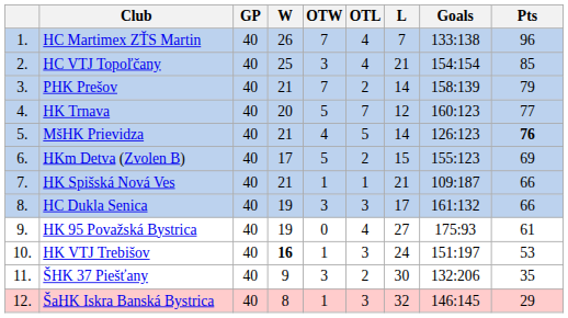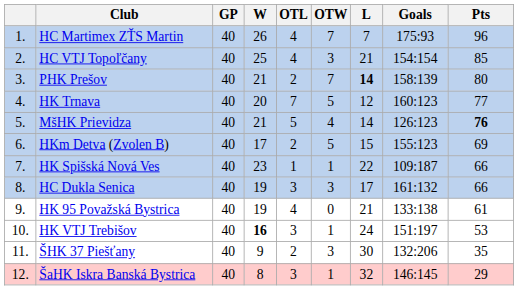 <table class="wikitable">
 <tr>
 <th width="30"></th>
 <th width="200">Club</th>
 <th width="30">GP</th>
 <th width="30">W</th>
+<th width="30">OTL</th>
 <th width="30">OTW</th>
-<th width="30">OTL</th>
 <th width="30">L</th>
 <th width="70">Goals</th>
 <th width="70">Pts</th>
 </tr>
 <tr bgcolor="#BCD2EE" align="center">
 <td>1.</td>
 <td align="left"><a href='#'>HC Martimex ZŤS Martin</a></td>
 <td>40</td>
 <td>26</td>
-<td>7</td>
 <td>4</td>
 <td>7</td>
-<td>133:138</td>
+<td>7</td>
+<td>175:93</td>
 <td>96</td>
 </tr>
 <tr bgcolor="#BCD2EE" align="center">
 <td>2.</td>
 <td align="left"><a href='#'>HC VTJ Topoľčany</a></td>
 <td>40</td>
 <td>25</td>
+<td>4</td>
 <td>3</td>
-<td>4</td>
 <td>21</td>
 <td>154:154</td>
 <td>85</td>
 </tr>
 <tr bgcolor="#BCD2EE" align="center">
 <td>3.</td>
 <td align="left"><a href='#'>PHK Prešov</a></td>
 <td>40</td>
 <td>21</td>
+<td>2</td>
 <td>7</td>
-<td>2</td>
-<td>14</td>
+<td><strong>14</strong></td>
 <td>158:139</td>
-<td>79</td>
+<td>80</td>
 </tr>
 <tr bgcolor="#BCD2EE" align="center">
 <td>4.</td>
 <td align="left"><a href='#'>HK Trnava</a></td>
 <td>40</td>
 <td>20</td>
+<td>7</td>
 <td>5</td>
-<td>7</td>
 <td>12</td>
 <td>160:123</td>
 <td>77</td>
 </tr>
 <tr bgcolor="#BCD2EE" align="center">
 <td>5.</td>
 <td align="left"><a href='#'>MšHK Prievidza</a></td>
 <td>40</td>
 <td>21</td>
+<td>5</td>
 <td>4</td>
-<td>5</td>
 <td>14</td>
 <td>126:123</td>
 <td><strong>76</strong></td>
 </tr>
 <tr bgcolor="#BCD2EE" align="center">
 <td>6.</td>
 <td align="left"><a href='#'>HKm Detva</a> (<a href='#'>Zvolen B</a>)</td>
 <td>40</td>
 <td>17</td>
+<td>2</td>
 <td>5</td>
-<td>2</td>
 <td>15</td>
 <td>155:123</td>
 <td>69</td>
 </tr>
 <tr bgcolor="#BCD2EE" align="center">
 <td>7.</td>
 <td align="left"><a href='#'>HK Spišská Nová Ves</a></td>
 <td>40</td>
-<td>21</td>
+<td>23</td>
 <td>1</td>
 <td>1</td>
-<td>21</td>
+<td>22</td>
 <td>109:187</td>
 <td>66</td>
 </tr>
 <tr bgcolor="#BCD2EE" align="center">
 <td>8.</td>
 <td align="left"><a href='#'>HC Dukla Senica</a></td>
 <td>40</td>
 <td>19</td>
 <td>3</td>
 <td>3</td>
 <td>17</td>
 <td>161:132</td>
 <td>66</td>
 </tr>
 <tr bgcolor="#FFFFFF" align="center">
 <td>9.</td>
 <td align="left"><a href='#'>HK 95 Považská Bystrica</a></td>
 <td>40</td>
 <td>19</td>
+<td>4</td>
 <td>0</td>
-<td>4</td>
-<td>27</td>
-<td>175:93</td>
+<td>21</td>
+<td>133:138</td>
 <td>61</td>
 </tr>
 <tr bgcolor="#FFFFFF" align="center">
 <td>10.</td>
 <td align="left"><a href='#'>HK VTJ Trebišov</a></td>
 <td>40</td>
 <td><strong>16</strong></td>
+<td>3</td>
 <td>1</td>
-<td>3</td>
 <td>24</td>
 <td>151:197</td>
 <td>53</td>
 </tr>
 <tr bgcolor="#FFFFFF" align="center">
 <td>11.</td>
 <td align="left"><a href='#'>ŠHK 37 Piešťany</a></td>
 <td>40</td>
 <td>9</td>
+<td>2</td>
 <td>3</td>
-<td>2</td>
 <td>30</td>
 <td>132:206</td>
 <td>35</td>
 </tr>
 <tr bgcolor="#FFCCCC" align="center">
 <td>12.</td>
 <td align="left"><a href='#'>ŠaHK Iskra Banská Bystrica</a></td>
 <td>40</td>
 <td>8</td>
+<td>3</td>
 <td>1</td>
-<td>3</td>
 <td>32</td>
 <td>146:145</td>
 <td>29</td>
 </tr>
 </table>
